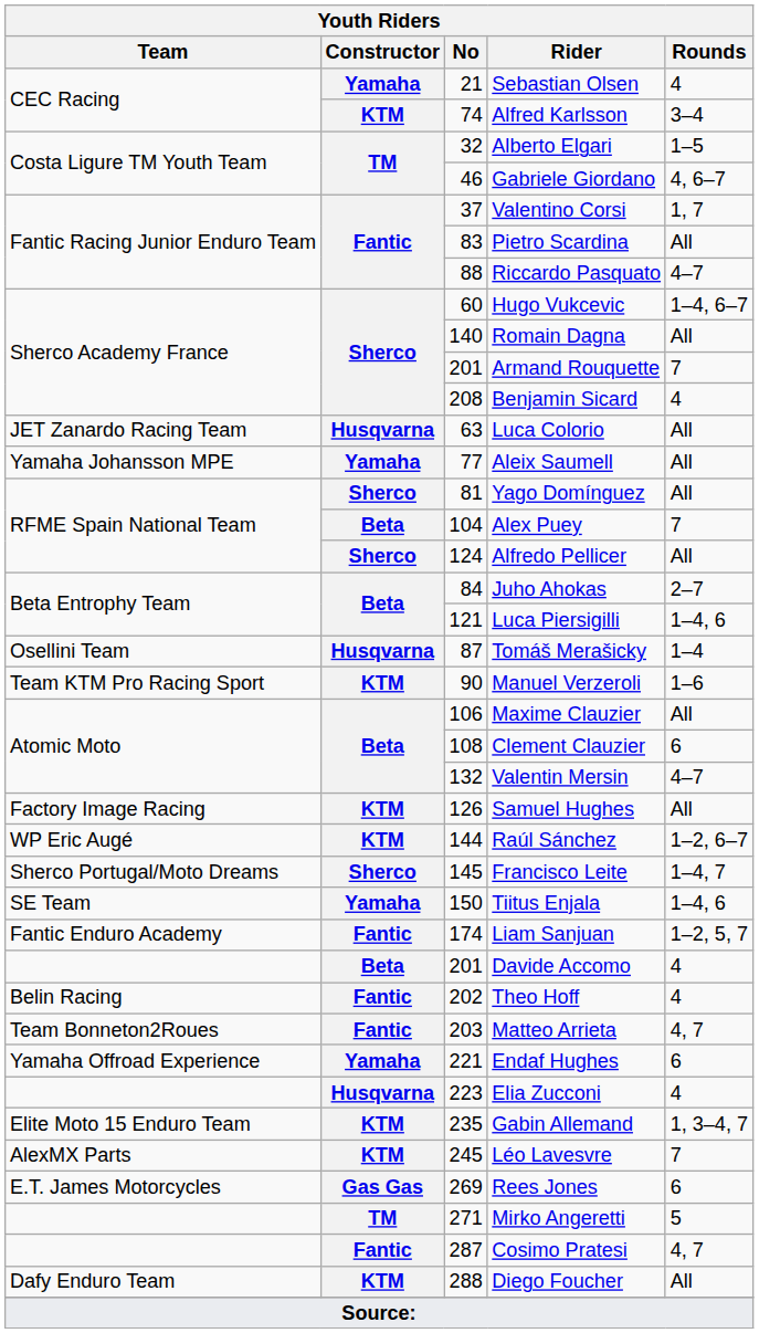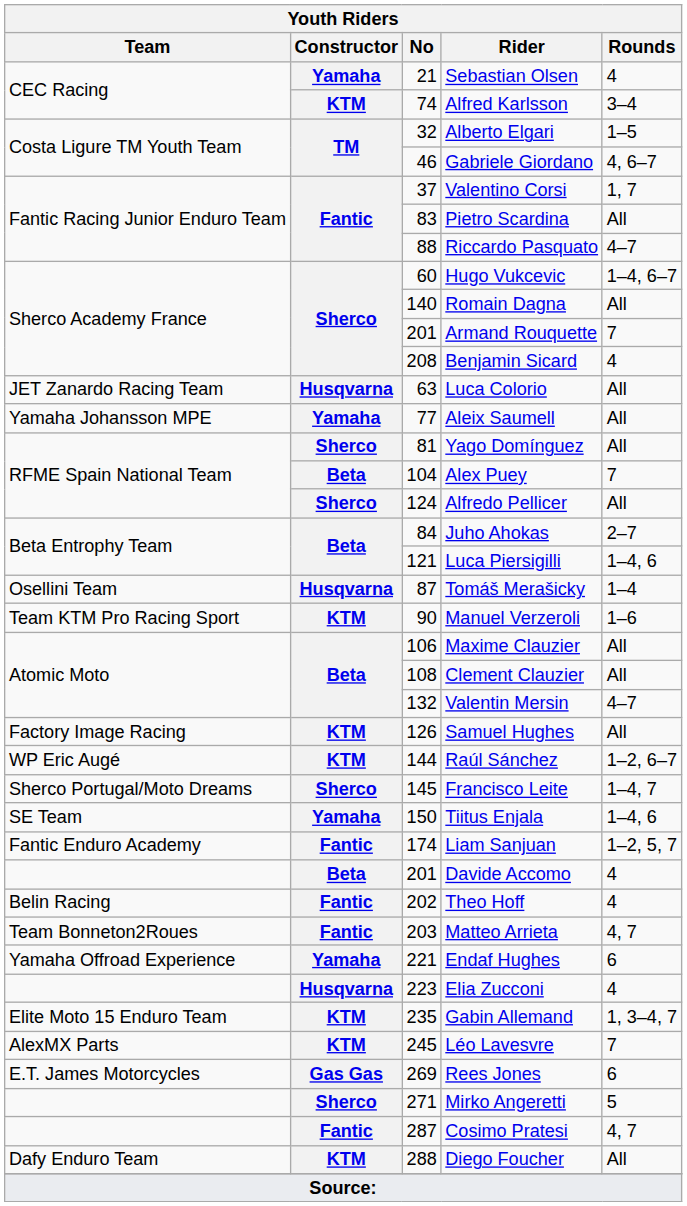 <table class="wikitable" style="font-size: 85%;">
 <tr>
 <th colspan=5><strong>Youth Riders</strong></th>
 </tr>
 <tr>
 <th>Team</th>
 <th>Constructor</th>
 <th>No</th>
 <th>Rider</th>
 <th>Rounds</th>
 </tr>
 <tr>
 <td rowspan=2>CEC Racing</td>
 <th><a href='#'>Yamaha</a></th>
 <td align="right">21</td>
 <td> <a href='#'>Sebastian Olsen</a></td>
 <td>4</td>
 </tr>
 <tr>
 <th><a href='#'>KTM</a></th>
 <td align="right">74</td>
 <td> <a href='#'>Alfred Karlsson</a></td>
 <td>3–4</td>
 </tr>
 <tr>
 <td rowspan=2>Costa Ligure TM Youth Team</td>
 <th rowspan=2><a href='#'>TM</a></th>
 <td align="right">32</td>
 <td> <a href='#'>Alberto Elgari</a></td>
 <td>1–5</td>
 </tr>
 <tr>
 <td align="right">46</td>
 <td> <a href='#'>Gabriele Giordano</a></td>
 <td>4, 6–7</td>
 </tr>
 <tr>
 <td rowspan=3>Fantic Racing Junior Enduro Team</td>
 <th rowspan=3><a href='#'>Fantic</a></th>
 <td align="right">37</td>
 <td> <a href='#'>Valentino Corsi</a></td>
 <td>1, 7</td>
 </tr>
 <tr>
 <td align="right">83</td>
 <td> <a href='#'>Pietro Scardina</a></td>
 <td>All</td>
 </tr>
 <tr>
 <td align="right">88</td>
 <td> <a href='#'>Riccardo Pasquato</a></td>
 <td>4–7</td>
 </tr>
 <tr>
 <td rowspan=4>Sherco Academy France</td>
 <th rowspan=4><a href='#'>Sherco</a></th>
 <td align="right">60</td>
 <td> <a href='#'>Hugo Vukcevic</a></td>
 <td>1–4, 6–7</td>
 </tr>
 <tr>
 <td align="right">140</td>
 <td> <a href='#'>Romain Dagna</a></td>
 <td>All</td>
 </tr>
 <tr>
 <td align="right">201</td>
 <td> <a href='#'>Armand Rouquette</a></td>
 <td>7</td>
 </tr>
 <tr>
 <td align="right">208</td>
 <td> <a href='#'>Benjamin Sicard</a></td>
 <td>4</td>
 </tr>
 <tr>
 <td>JET Zanardo Racing Team</td>
 <th><a href='#'>Husqvarna</a></th>
 <td align="right">63</td>
 <td> <a href='#'>Luca Colorio</a></td>
 <td>All</td>
 </tr>
 <tr>
 <td>Yamaha Johansson MPE</td>
 <th><a href='#'>Yamaha</a></th>
 <td align="right">77</td>
 <td> <a href='#'>Aleix Saumell</a></td>
 <td>All</td>
 </tr>
 <tr>
 <td rowspan=3>RFME Spain National Team</td>
 <th><a href='#'>Sherco</a></th>
 <td align="right">81</td>
 <td> <a href='#'>Yago Domínguez</a></td>
 <td>All</td>
 </tr>
 <tr>
 <th><a href='#'>Beta</a></th>
 <td align="right">104</td>
 <td> <a href='#'>Alex Puey</a></td>
 <td>7</td>
 </tr>
 <tr>
 <th><a href='#'>Sherco</a></th>
 <td align="right">124</td>
 <td> <a href='#'>Alfredo Pellicer</a></td>
 <td>All</td>
 </tr>
 <tr>
 <td rowspan=2>Beta Entrophy Team</td>
 <th rowspan=2><a href='#'>Beta</a></th>
 <td align="right">84</td>
 <td> <a href='#'>Juho Ahokas</a></td>
 <td>2–7</td>
 </tr>
 <tr>
 <td align="right">121</td>
 <td> <a href='#'>Luca Piersigilli</a></td>
 <td>1–4, 6</td>
 </tr>
 <tr>
 <td>Osellini Team</td>
 <th><a href='#'>Husqvarna</a></th>
 <td align="right">87</td>
 <td> <a href='#'>Tomáš Merašicky</a></td>
 <td>1–4</td>
 </tr>
 <tr>
 <td>Team KTM Pro Racing Sport</td>
 <th><a href='#'>KTM</a></th>
 <td align="right">90</td>
 <td> <a href='#'>Manuel Verzeroli</a></td>
 <td>1–6</td>
 </tr>
 <tr>
 <td rowspan=3>Atomic Moto</td>
 <th rowspan=3><a href='#'>Beta</a></th>
 <td align="right">106</td>
 <td> <a href='#'>Maxime Clauzier</a></td>
 <td>All</td>
 </tr>
 <tr>
 <td align="right">108</td>
 <td> <a href='#'>Clement Clauzier</a></td>
-<td>6</td>
+<td>All</td>
 </tr>
 <tr>
 <td align="right">132</td>
 <td> <a href='#'>Valentin Mersin</a></td>
 <td>4–7</td>
 </tr>
 <tr>
 <td>Factory Image Racing</td>
 <th><a href='#'>KTM</a></th>
 <td align="right">126</td>
 <td> <a href='#'>Samuel Hughes</a></td>
 <td>All</td>
 </tr>
 <tr>
 <td>WP Eric Augé</td>
 <th><a href='#'>KTM</a></th>
 <td align="right">144</td>
 <td> <a href='#'>Raúl Sánchez</a></td>
 <td>1–2, 6–7</td>
 </tr>
 <tr>
 <td>Sherco Portugal/Moto Dreams</td>
 <th><a href='#'>Sherco</a></th>
 <td align="right">145</td>
 <td> <a href='#'>Francisco Leite</a></td>
 <td>1–4, 7</td>
 </tr>
 <tr>
 <td>SE Team</td>
 <th><a href='#'>Yamaha</a></th>
 <td align="right">150</td>
 <td> <a href='#'>Tiitus Enjala</a></td>
 <td>1–4, 6</td>
 </tr>
 <tr>
 <td>Fantic Enduro Academy</td>
 <th><a href='#'>Fantic</a></th>
 <td align="right">174</td>
 <td> <a href='#'>Liam Sanjuan</a></td>
 <td>1–2, 5, 7</td>
 </tr>
 <tr>
 <td></td>
 <th><a href='#'>Beta</a></th>
 <td align="right">201</td>
 <td> <a href='#'>Davide Accomo</a></td>
 <td>4</td>
 </tr>
 <tr>
 <td>Belin Racing</td>
 <th><a href='#'>Fantic</a></th>
 <td align="right">202</td>
 <td> <a href='#'>Theo Hoff</a></td>
 <td>4</td>
 </tr>
 <tr>
 <td>Team Bonneton2Roues</td>
 <th><a href='#'>Fantic</a></th>
 <td align="right">203</td>
 <td> <a href='#'>Matteo Arrieta</a></td>
 <td>4, 7</td>
 </tr>
 <tr>
 <td>Yamaha Offroad Experience</td>
 <th><a href='#'>Yamaha</a></th>
 <td align="right">221</td>
 <td> <a href='#'>Endaf Hughes</a></td>
 <td>6</td>
 </tr>
 <tr>
 <td></td>
 <th><a href='#'>Husqvarna</a></th>
 <td align="right">223</td>
 <td> <a href='#'>Elia Zucconi</a></td>
 <td>4</td>
 </tr>
 <tr>
 <td>Elite Moto 15 Enduro Team</td>
 <th><a href='#'>KTM</a></th>
 <td align="right">235</td>
 <td> <a href='#'>Gabin Allemand</a></td>
 <td>1, 3–4, 7</td>
 </tr>
 <tr>
 <td>AlexMX Parts</td>
 <th><a href='#'>KTM</a></th>
 <td align="right">245</td>
 <td> <a href='#'>Léo Lavesvre</a></td>
 <td>7</td>
 </tr>
 <tr>
 <td>E.T. James Motorcycles</td>
 <th><a href='#'>Gas Gas</a></th>
 <td align="right">269</td>
 <td> <a href='#'>Rees Jones</a></td>
 <td>6</td>
 </tr>
 <tr>
 <td></td>
-<th><a href='#'>TM</a></th>
+<th><a href='#'>Sherco</a></th>
 <td align="right">271</td>
 <td> <a href='#'>Mirko Angeretti</a></td>
 <td>5</td>
 </tr>
 <tr>
 <td></td>
 <th><a href='#'>Fantic</a></th>
 <td align="right">287</td>
 <td> <a href='#'>Cosimo Pratesi</a></td>
 <td>4, 7</td>
 </tr>
 <tr>
 <td>Dafy Enduro Team</td>
 <th><a href='#'>KTM</a></th>
 <td align="right">288</td>
 <td> <a href='#'>Diego Foucher</a></td>
 <td>All</td>
 </tr>
 <tr>
 </tr>
 <tr class="sortbottom">
 <td colspan=5 align="bottom" style="background-color:#EAECF0; text-align:center"><strong>Source:</strong></td>
 </tr>
 </table>
